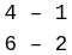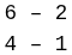 <table style="text-align:center">
 <tr>
 <th width=200></th>
 <th width=100></th>
 <th width=200></th>
 </tr>
 <tr>
 <td align=right><strong></strong></td>
-<td>4 – 1</td>
+<td>6 – 2</td>
 <td align=left></td>
 </tr>
 <tr>
 <td align=right><strong></strong></td>
-<td>6 – 2</td>
+<td>4 – 1</td>
 <td align=left></td>
 </tr>
 </table>
